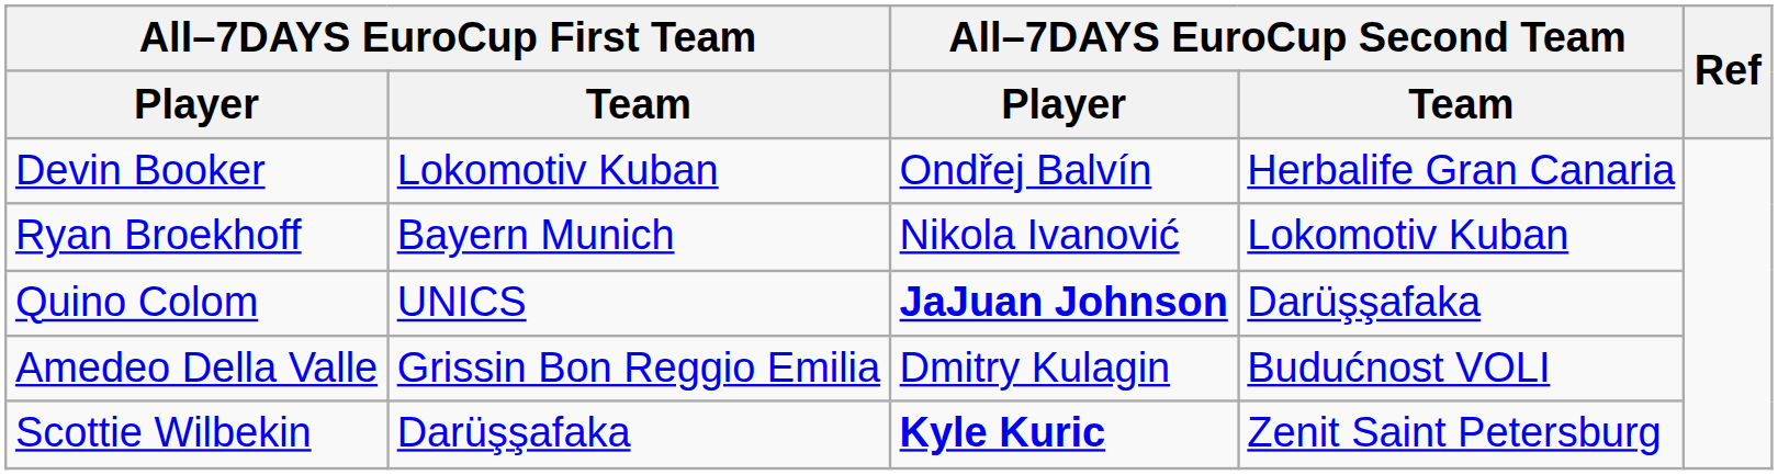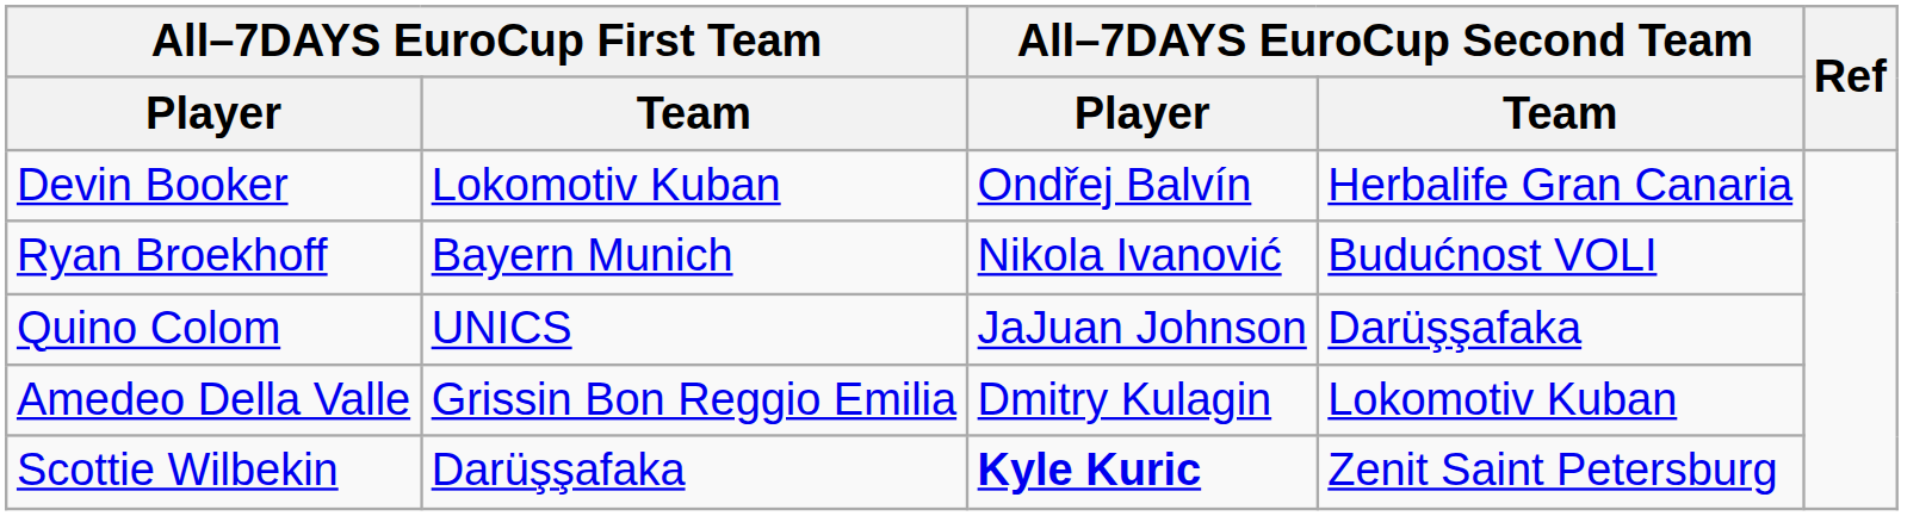 <table class="wikitable">
 <tr>
 <th colspan=2>All–7DAYS EuroCup First Team</th>
 <th colspan=2>All–7DAYS EuroCup Second Team</th>
 <th rowspan=2>Ref</th>
 </tr>
 <tr>
 <th>Player</th>
 <th>Team</th>
 <th>Player</th>
 <th>Team</th>
 </tr>
 <tr>
 <td> <a href='#'>Devin Booker</a></td>
 <td> <a href='#'>Lokomotiv Kuban</a></td>
 <td> <a href='#'>Ondřej Balvín</a></td>
 <td> <a href='#'>Herbalife Gran Canaria</a></td>
 <td style="text-align:center;" rowspan=5></td>
 </tr>
 <tr>
 <td> <a href='#'>Ryan Broekhoff</a></td>
 <td> <a href='#'>Bayern Munich</a></td>
 <td> <a href='#'>Nikola Ivanović</a></td>
-<td> <a href='#'>Lokomotiv Kuban</a></td>
+<td> <a href='#'>Budućnost VOLI</a></td>
 </tr>
 <tr>
 <td> <a href='#'>Quino Colom</a></td>
 <td> <a href='#'>UNICS</a></td>
-<td><strong> <a href='#'>JaJuan Johnson</a></strong></td>
+<td> <a href='#'>JaJuan Johnson</a></td>
 <td> <a href='#'>Darüşşafaka</a></td>
 </tr>
 <tr>
 <td> <a href='#'>Amedeo Della Valle</a></td>
 <td> <a href='#'>Grissin Bon Reggio Emilia</a></td>
 <td> <a href='#'>Dmitry Kulagin</a></td>
-<td> <a href='#'>Budućnost VOLI</a></td>
+<td> <a href='#'>Lokomotiv Kuban</a></td>
 </tr>
 <tr>
 <td> <a href='#'>Scottie Wilbekin</a>  </td>
 <td> <a href='#'>Darüşşafaka</a></td>
 <td><strong> <a href='#'>Kyle Kuric</a></strong></td>
 <td> <a href='#'>Zenit Saint Petersburg</a></td>
 </tr>
 </table>
